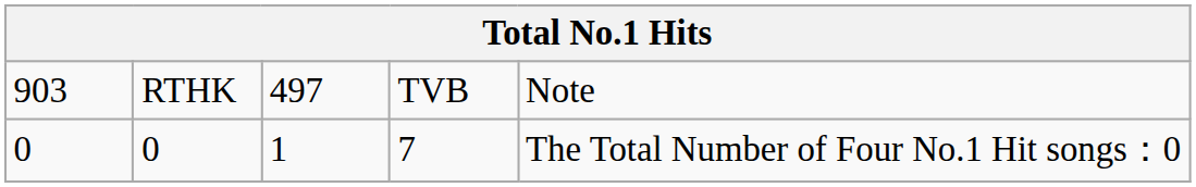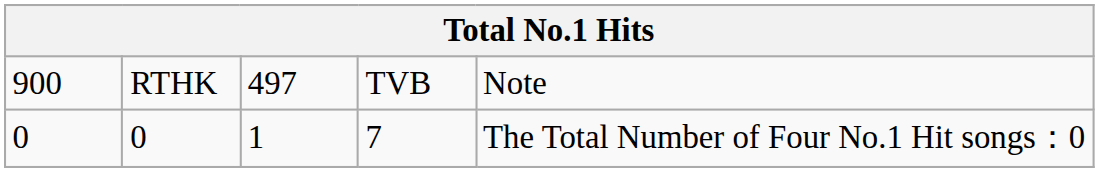 <table class="wikitable">
 <tr>
 <th colspan="5">Total No.1 Hits</th>
 </tr>
 <tr>
-<td width="50">903</td>
+<td width="50">900</td>
 <td width="50">RTHK</td>
 <td width="50">497</td>
 <td width="50">TVB</td>
 <td>Note</td>
 </tr>
 <tr>
 <td>0</td>
 <td>0</td>
 <td>1</td>
 <td>7</td>
 <td>The Total Number of Four No.1 Hit songs：0</td>
 </tr>
 </table>
